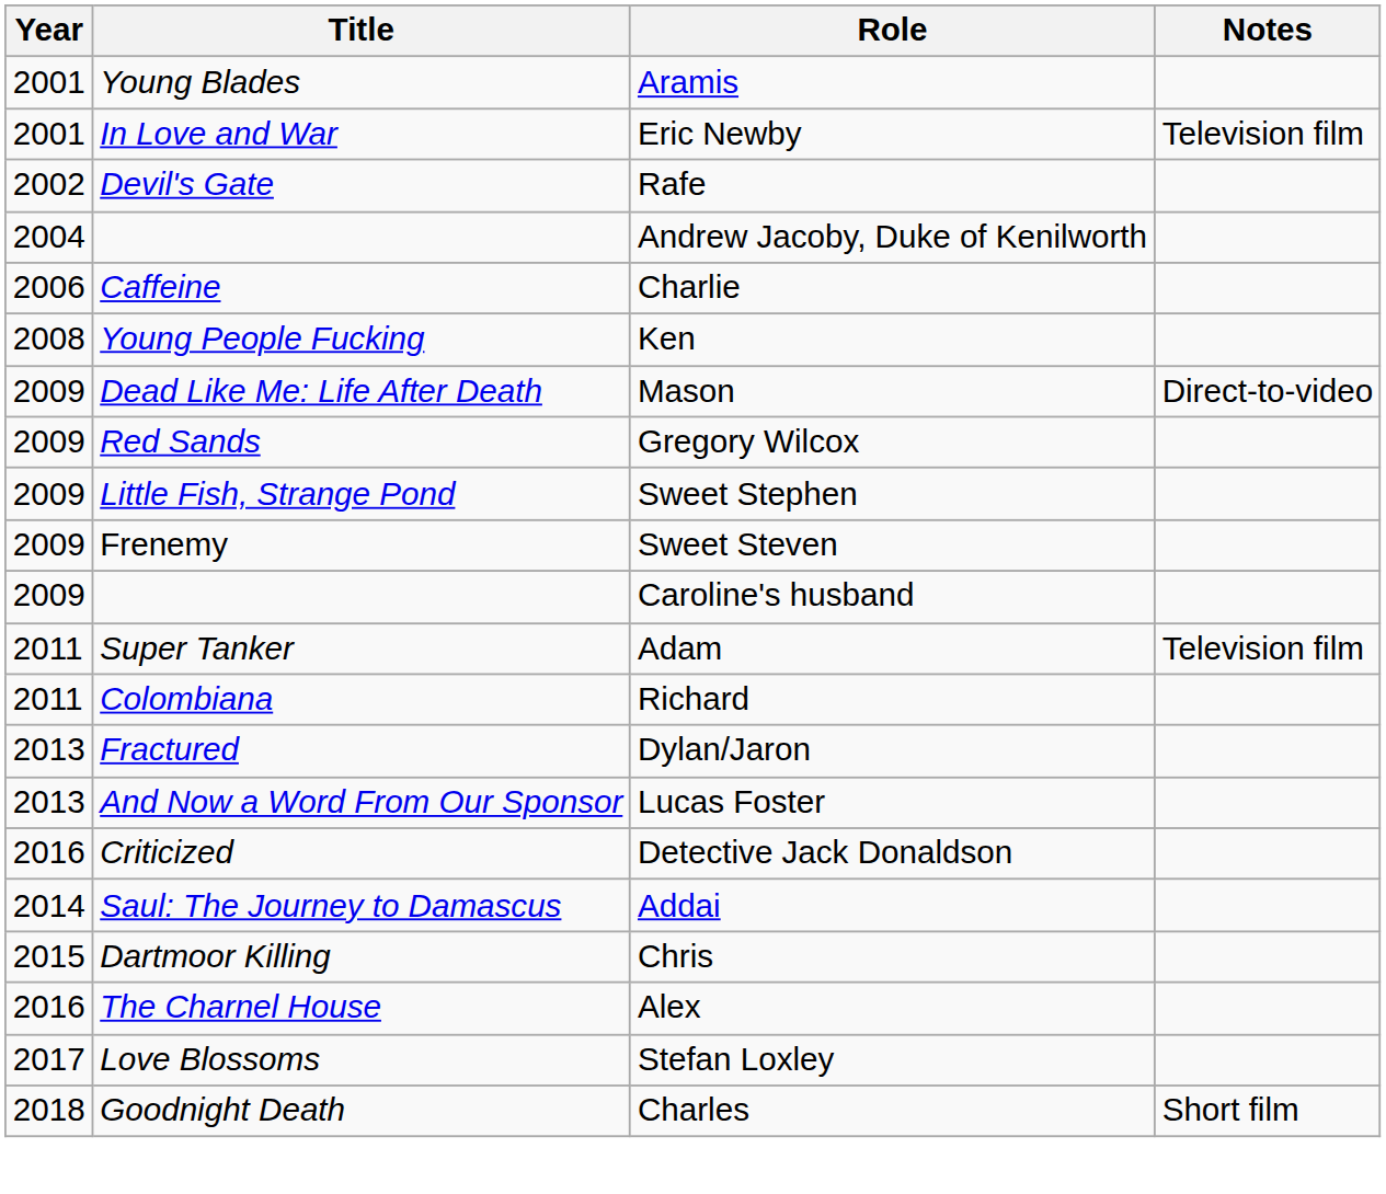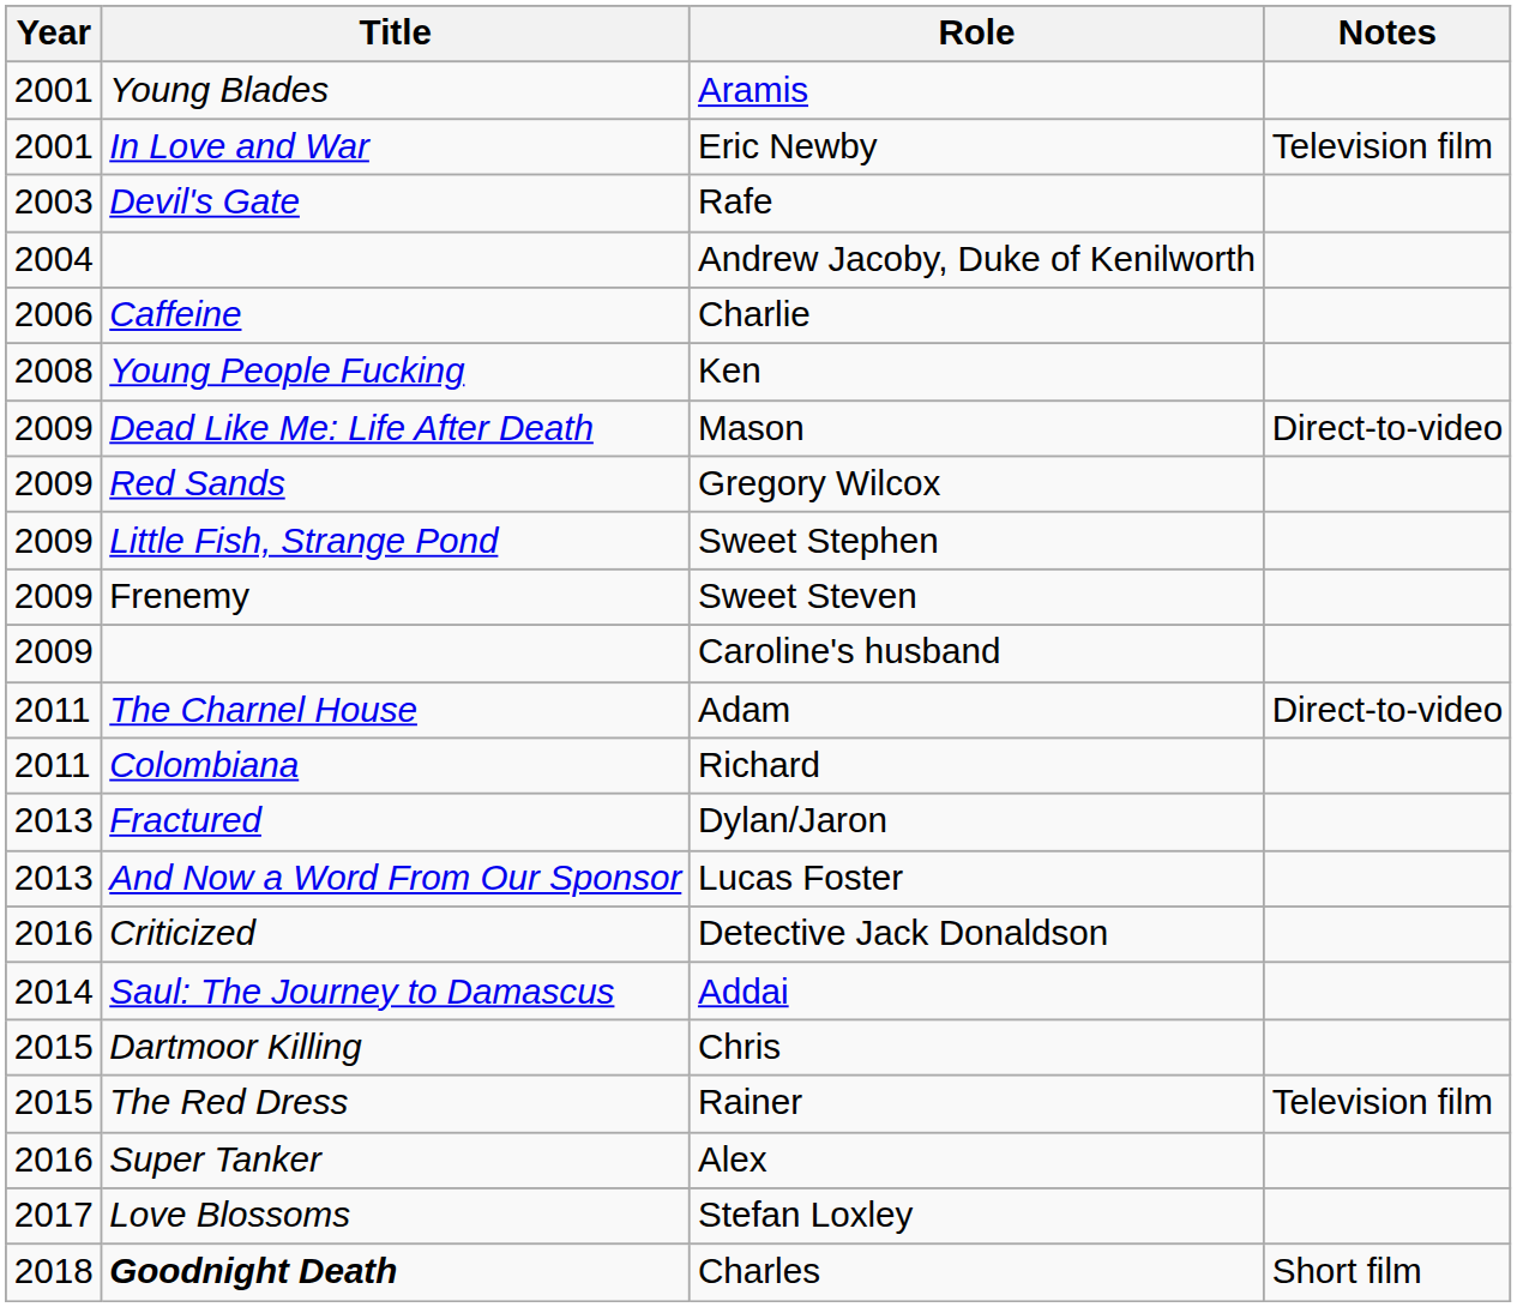 <table class="wikitable sortable">
 <tr>
 <th>Year</th>
 <th>Title</th>
 <th>Role</th>
 <th class="unsortable">Notes</th>
 </tr>
 <tr>
 <td>2001</td>
 <td><em>Young Blades</em></td>
 <td><a href='#'>Aramis</a></td>
 <td></td>
 </tr>
 <tr>
 <td>2001</td>
 <td><em><a href='#'>In Love and War</a></em></td>
 <td>Eric Newby</td>
 <td>Television film</td>
 </tr>
 <tr>
-<td>2002</td>
+<td>2003</td>
 <td><em><a href='#'>Devil's Gate</a></em></td>
 <td>Rafe</td>
 <td></td>
 </tr>
 <tr>
 <td>2004</td>
 <td><em></em></td>
 <td>Andrew Jacoby, Duke of Kenilworth</td>
 <td></td>
 </tr>
 <tr>
 <td>2006</td>
 <td><em><a href='#'>Caffeine</a></em></td>
 <td>Charlie</td>
 <td></td>
 </tr>
 <tr>
 <td>2008</td>
 <td><em><a href='#'>Young People Fucking</a></em></td>
 <td>Ken</td>
 <td></td>
 </tr>
 <tr>
 <td>2009</td>
 <td><em><a href='#'>Dead Like Me: Life After Death</a></em></td>
 <td>Mason</td>
 <td>Direct-to-video</td>
 </tr>
 <tr>
 <td>2009</td>
 <td><em><a href='#'>Red Sands</a></em></td>
 <td>Gregory Wilcox</td>
 <td></td>
 </tr>
 <tr>
 <td>2009</td>
 <td><em><a href='#'>Little Fish, Strange Pond</a></em></td>
 <td>Sweet Stephen</td>
 <td></td>
 </tr>
 <tr>
 <td>2009</td>
 <td>Frenemy</td>
 <td>Sweet Steven</td>
 <td></td>
 </tr>
 <tr>
 <td>2009</td>
 <td><em></em></td>
 <td>Caroline's husband</td>
 <td></td>
 </tr>
 <tr>
 <td>2011</td>
-<td><em>Super Tanker</em></td>
+<td><em><a href='#'>The Charnel House</a></em></td>
 <td>Adam</td>
-<td>Television film</td>
+<td>Direct-to-video</td>
 </tr>
 <tr>
 <td>2011</td>
 <td><em><a href='#'>Colombiana</a></em></td>
 <td>Richard</td>
 <td></td>
 </tr>
 <tr>
 <td>2013</td>
 <td><em><a href='#'>Fractured</a></em></td>
 <td>Dylan/Jaron</td>
 <td></td>
 </tr>
 <tr>
 <td>2013</td>
 <td><em><a href='#'>And Now a Word From Our Sponsor</a></em></td>
 <td>Lucas Foster</td>
 <td></td>
 </tr>
 <tr>
 <td>2016</td>
 <td><em>Criticized</em></td>
 <td>Detective Jack Donaldson</td>
 <td></td>
 </tr>
 <tr>
 <td>2014</td>
 <td><em><a href='#'>Saul: The Journey to Damascus</a></em></td>
 <td><a href='#'>Addai</a></td>
 <td></td>
 </tr>
 <tr>
 <td>2015</td>
 <td><em>Dartmoor Killing</em></td>
 <td>Chris</td>
 <td></td>
 </tr>
 <tr>
+<td>2015</td>
+<td><em>The Red Dress</em></td>
+<td>Rainer</td>
+<td>Television film</td>
+</tr>
+<tr>
 <td>2016</td>
-<td><em><a href='#'>The Charnel House</a></em></td>
+<td><em>Super Tanker</em></td>
 <td>Alex</td>
 <td></td>
 </tr>
 <tr>
 <td>2017</td>
 <td><em>Love Blossoms</em></td>
 <td>Stefan Loxley</td>
 <td></td>
 </tr>
 <tr>
 <td>2018</td>
-<td><em>Goodnight Death</em></td>
+<td><strong><em>Goodnight Death</em></strong></td>
 <td>Charles</td>
 <td>Short film</td>
 </tr>
 </table>
